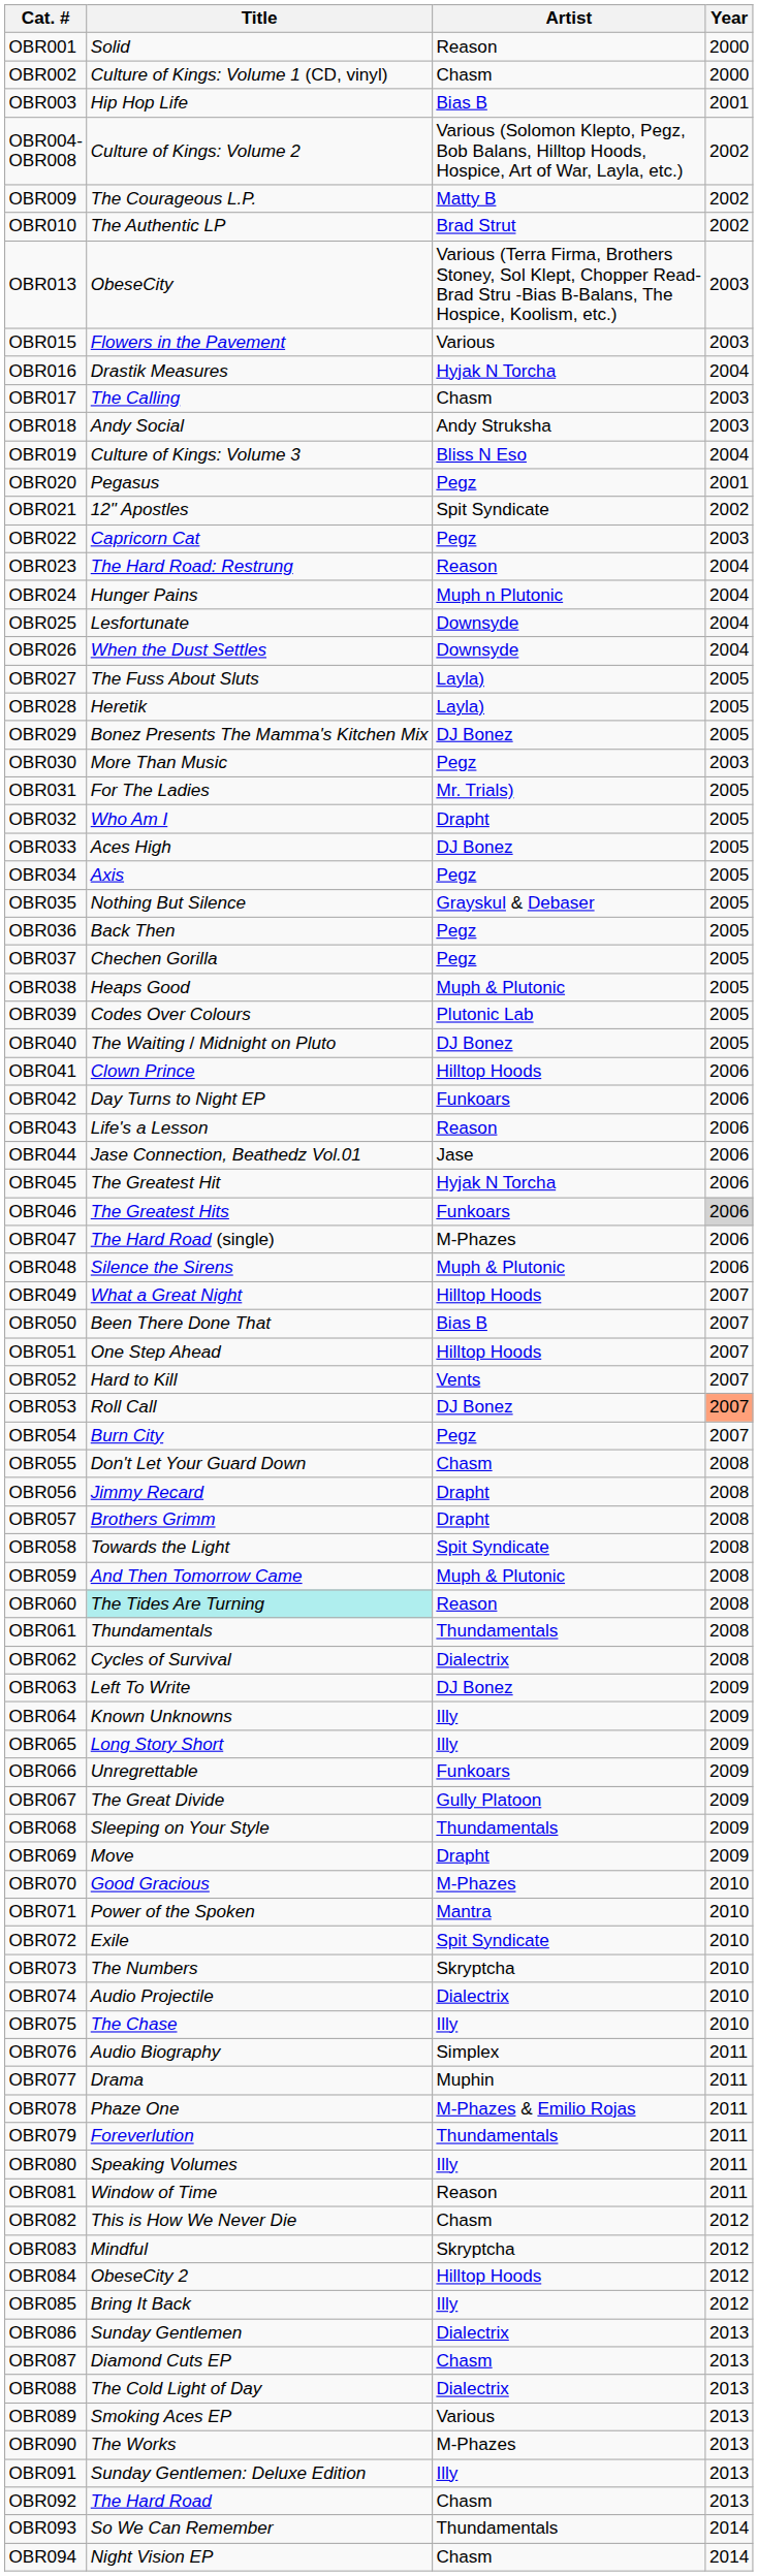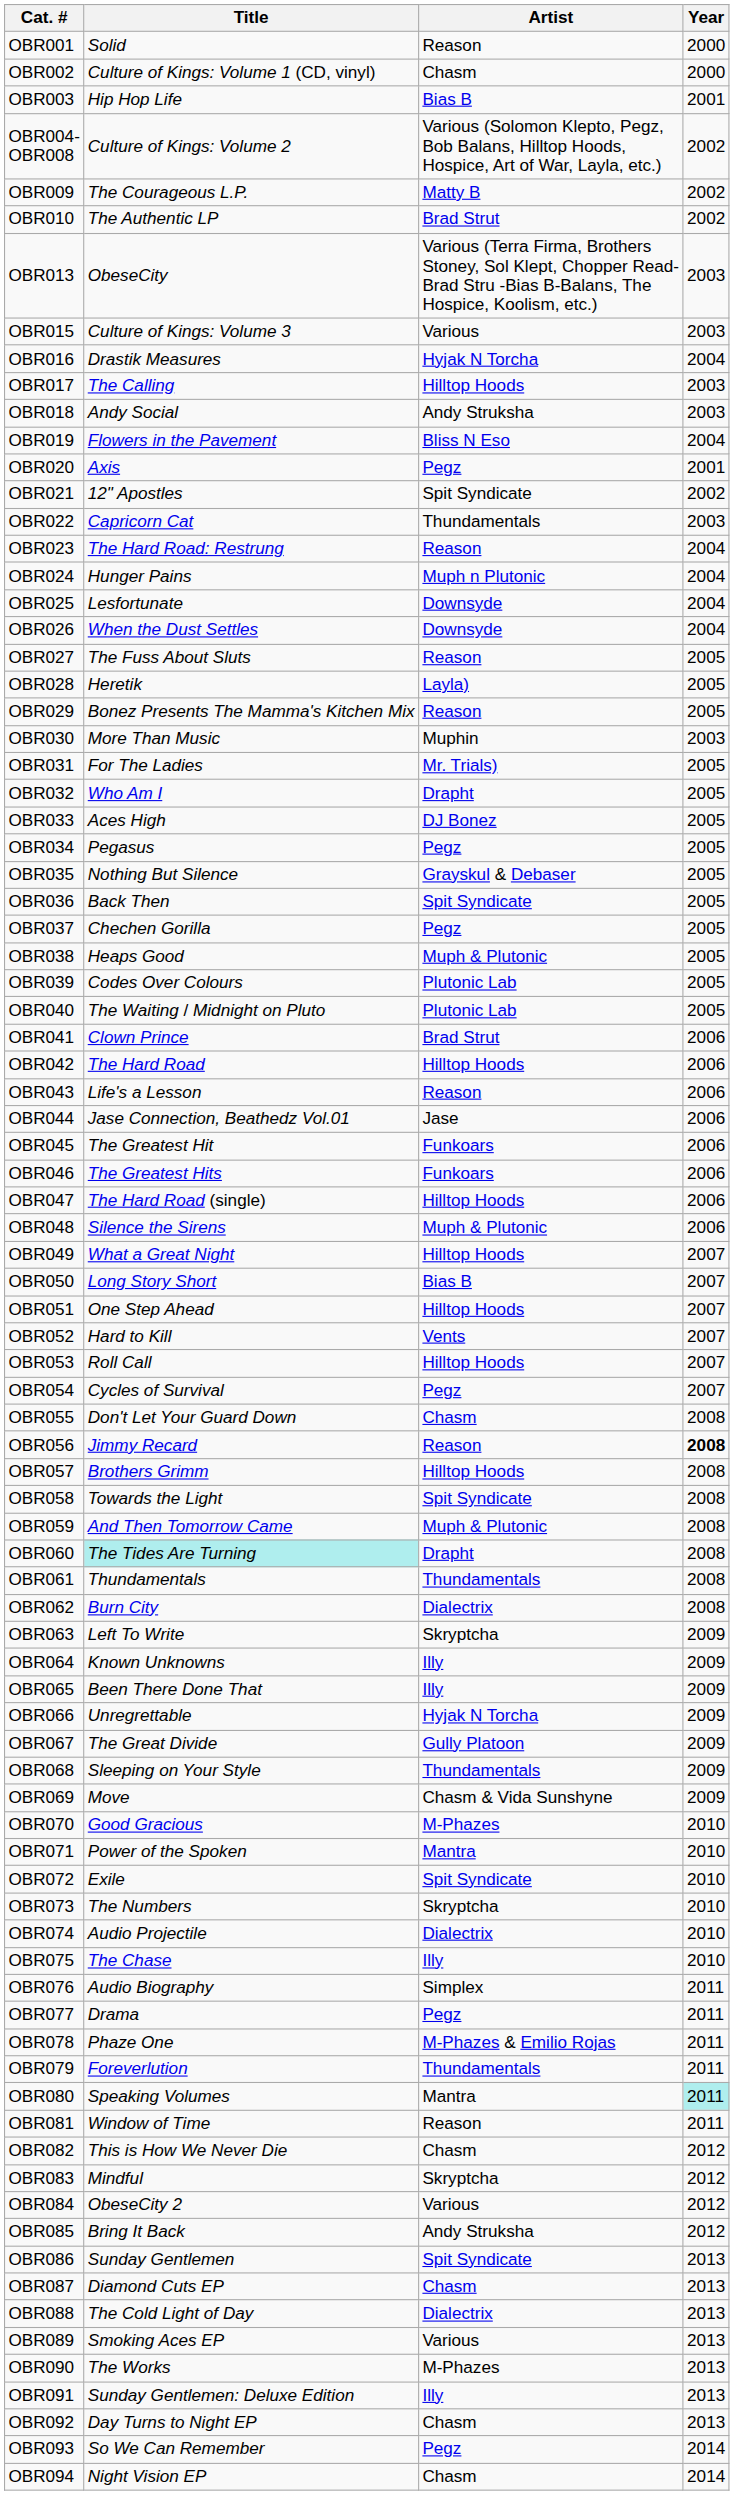 <table class="wikitable sortable">
 <tr>
 <th>Cat. #</th>
 <th>Title</th>
 <th scope="col" rowspan="1" style="width:15em;">Artist</th>
 <th>Year</th>
 </tr>
 <tr>
 <td>OBR001</td>
 <td><em>Solid </em></td>
 <td>Reason</td>
 <td>2000</td>
 </tr>
 <tr>
 <td>OBR002</td>
 <td><em>Culture of Kings: Volume 1</em> (CD, vinyl)</td>
 <td>Chasm</td>
 <td>2000</td>
 </tr>
 <tr>
 <td>OBR003</td>
 <td><em>Hip Hop Life</em></td>
 <td><a href='#'>Bias B</a></td>
 <td>2001</td>
 </tr>
 <tr>
 <td>OBR004-<br>OBR008</td>
 <td><em>Culture of Kings: Volume 2</em></td>
 <td>Various (Solomon Klepto, Pegz, Bob Balans, Hilltop Hoods, Hospice, Art of War, Layla, etc.)</td>
 <td>2002</td>
 </tr>
 <tr>
 <td>OBR009</td>
 <td><em>The Courageous L.P. </em></td>
 <td><a href='#'>Matty B</a></td>
 <td>2002</td>
 </tr>
 <tr>
 <td>OBR010</td>
 <td><em>The Authentic LP </em></td>
 <td><a href='#'>Brad Strut</a></td>
 <td>2002</td>
 </tr>
 <tr>
 <td>OBR013</td>
 <td><em>ObeseCity</em></td>
 <td>Various (Terra Firma, Brothers Stoney, Sol Klept, Chopper Read-Brad Stru -Bias B-Balans, The Hospice, Koolism, etc.)</td>
 <td>2003</td>
 </tr>
 <tr>
 <td>OBR015</td>
-<td><em><a href='#'>Flowers in the Pavement</a></em></td>
+<td><em>Culture of Kings: Volume 3</em></td>
 <td>Various</td>
 <td>2003</td>
 </tr>
 <tr>
 <td>OBR016</td>
 <td><em>Drastik Measures</em></td>
 <td><a href='#'>Hyjak N Torcha</a></td>
 <td>2004</td>
 </tr>
 <tr>
 <td>OBR017</td>
 <td><em><a href='#'>The Calling</a></em></td>
-<td>Chasm</td>
+<td><a href='#'>Hilltop Hoods</a></td>
 <td>2003</td>
 </tr>
 <tr>
 <td>OBR018</td>
 <td><em>Andy Social</em></td>
 <td>Andy Struksha</td>
 <td>2003</td>
 </tr>
 <tr>
 <td>OBR019</td>
-<td><em>Culture of Kings: Volume 3</em></td>
+<td><em><a href='#'>Flowers in the Pavement</a></em></td>
 <td><a href='#'>Bliss N Eso</a></td>
 <td>2004</td>
 </tr>
 <tr>
 <td>OBR020</td>
-<td><em>Pegasus</em></td>
+<td><em><a href='#'>Axis</a></em></td>
 <td><a href='#'>Pegz</a></td>
 <td>2001</td>
 </tr>
 <tr>
 <td>OBR021</td>
 <td><em>12" Apostles</em></td>
 <td>Spit Syndicate</td>
 <td>2002</td>
 </tr>
 <tr>
 <td>OBR022</td>
 <td><em><a href='#'>Capricorn Cat</a></em></td>
-<td><a href='#'>Pegz</a></td>
+<td>Thundamentals</td>
 <td>2003</td>
 </tr>
 <tr>
 <td>OBR023</td>
 <td><em><a href='#'>The Hard Road: Restrung</a></em></td>
 <td><a href='#'>Reason</a></td>
 <td>2004</td>
 </tr>
 <tr>
 <td>OBR024</td>
 <td><em>Hunger Pains</em></td>
 <td><a href='#'>Muph n Plutonic</a></td>
 <td>2004</td>
 </tr>
 <tr>
 <td>OBR025</td>
 <td><em>Lesfortunate</em></td>
 <td><a href='#'>Downsyde</a></td>
 <td>2004</td>
 </tr>
 <tr>
 <td>OBR026</td>
 <td><em><a href='#'>When the Dust Settles</a></em></td>
 <td><a href='#'>Downsyde</a></td>
 <td>2004</td>
 </tr>
 <tr>
 <td>OBR027</td>
 <td><em>The Fuss About Sluts</em></td>
-<td><a href='#'>Layla)</a></td>
+<td><a href='#'>Reason</a></td>
 <td>2005</td>
 </tr>
 <tr>
 <td>OBR028</td>
 <td><em>Heretik</em></td>
 <td><a href='#'>Layla)</a></td>
 <td>2005</td>
 </tr>
 <tr>
 <td>OBR029</td>
 <td><em>Bonez Presents The Mamma's Kitchen Mix</em></td>
-<td><a href='#'>DJ Bonez</a></td>
+<td><a href='#'>Reason</a></td>
 <td>2005</td>
 </tr>
 <tr>
 <td>OBR030</td>
 <td><em>More Than Music</em></td>
-<td><a href='#'>Pegz</a></td>
+<td>Muphin</td>
 <td>2003</td>
 </tr>
 <tr>
 <td>OBR031</td>
 <td><em>For The Ladies</em></td>
 <td><a href='#'>Mr. Trials)</a></td>
 <td>2005</td>
 </tr>
 <tr>
 <td>OBR032</td>
 <td><em><a href='#'>Who Am I</a></em></td>
 <td><a href='#'>Drapht</a></td>
 <td>2005</td>
 </tr>
 <tr>
 <td>OBR033</td>
 <td><em>Aces High</em></td>
 <td><a href='#'>DJ Bonez</a></td>
 <td>2005</td>
 </tr>
 <tr>
 <td>OBR034</td>
-<td><em><a href='#'>Axis</a></em></td>
+<td><em>Pegasus</em></td>
 <td><a href='#'>Pegz</a></td>
 <td>2005</td>
 </tr>
 <tr>
 <td>OBR035</td>
 <td><em>Nothing But Silence</em></td>
 <td><a href='#'>Grayskul</a> & <a href='#'>Debaser</a></td>
 <td>2005</td>
 </tr>
 <tr>
 <td>OBR036</td>
 <td><em>Back Then</em></td>
-<td><a href='#'>Pegz</a></td>
+<td><a href='#'>Spit Syndicate</a></td>
 <td>2005</td>
 </tr>
 <tr>
 <td>OBR037</td>
 <td><em>Chechen Gorilla</em></td>
 <td><a href='#'>Pegz</a></td>
 <td>2005</td>
 </tr>
 <tr>
 <td>OBR038</td>
 <td><em>Heaps Good</em></td>
 <td><a href='#'>Muph & Plutonic</a></td>
 <td>2005</td>
 </tr>
 <tr>
 <td>OBR039</td>
 <td><em>Codes Over Colours</em></td>
 <td><a href='#'>Plutonic Lab</a></td>
 <td>2005</td>
 </tr>
 <tr>
 <td>OBR040</td>
 <td><em>The Waiting</em> / <em>Midnight on Pluto</em></td>
-<td><a href='#'>DJ Bonez</a></td>
+<td><a href='#'>Plutonic Lab</a></td>
 <td>2005</td>
 </tr>
 <tr>
 <td>OBR041</td>
 <td><em><a href='#'>Clown Prince</a></em></td>
-<td><a href='#'>Hilltop Hoods</a></td>
+<td><a href='#'>Brad Strut</a></td>
 <td>2006</td>
 </tr>
 <tr>
 <td>OBR042</td>
-<td><em>Day Turns to Night EP</em></td>
-<td><a href='#'>Funkoars</a></td>
+<td><em><a href='#'>The Hard Road</a></em></td>
+<td><a href='#'>Hilltop Hoods</a></td>
 <td>2006</td>
 </tr>
 <tr>
 <td>OBR043</td>
 <td><em>Life's a Lesson</em></td>
 <td><a href='#'>Reason</a></td>
 <td>2006</td>
 </tr>
 <tr>
 <td>OBR044</td>
 <td><em>Jase Connection, Beathedz Vol.01</em></td>
 <td>Jase</td>
 <td>2006</td>
 </tr>
 <tr>
 <td>OBR045</td>
 <td><em>The Greatest Hit</em></td>
-<td><a href='#'>Hyjak N Torcha</a></td>
+<td><a href='#'>Funkoars</a></td>
 <td>2006</td>
 </tr>
 <tr>
 <td>OBR046</td>
 <td><em><a href='#'>The Greatest Hits</a></em></td>
 <td><a href='#'>Funkoars</a></td>
-<td style="background: lightgrey;">2006</td>
+<td>2006</td>
 </tr>
 <tr>
 <td>OBR047</td>
 <td><em><a href='#'>The Hard Road</a></em> (single)</td>
-<td>M-Phazes</td>
+<td><a href='#'>Hilltop Hoods</a></td>
 <td>2006</td>
 </tr>
 <tr>
 <td>OBR048</td>
 <td><em><a href='#'>Silence the Sirens</a></em></td>
 <td><a href='#'>Muph & Plutonic</a></td>
 <td>2006</td>
 </tr>
 <tr>
 <td>OBR049</td>
 <td><em><a href='#'>What a Great Night</a></em></td>
 <td><a href='#'>Hilltop Hoods</a></td>
 <td>2007</td>
 </tr>
 <tr>
 <td>OBR050</td>
-<td><em> Been There Done That </em></td>
+<td><em><a href='#'>Long Story Short</a></em></td>
 <td><a href='#'>Bias B</a></td>
 <td>2007</td>
 </tr>
 <tr>
 <td>OBR051</td>
 <td><em>One Step Ahead</em></td>
 <td><a href='#'>Hilltop Hoods</a></td>
 <td>2007</td>
 </tr>
 <tr>
 <td>OBR052</td>
 <td><em>Hard to Kill</em></td>
 <td><a href='#'>Vents</a></td>
 <td>2007</td>
 </tr>
 <tr>
 <td>OBR053</td>
 <td><em>Roll Call</em></td>
-<td><a href='#'>DJ Bonez</a></td>
-<td style="background: lightsalmon;">2007</td>
+<td><a href='#'>Hilltop Hoods</a></td>
+<td>2007</td>
 </tr>
 <tr>
 <td>OBR054</td>
-<td><em><a href='#'>Burn City</a></em></td>
+<td><em>Cycles of Survival</em></td>
 <td><a href='#'>Pegz</a></td>
 <td>2007</td>
 </tr>
 <tr>
 <td>OBR055</td>
 <td><em>   Don't Let Your Guard Down </em></td>
 <td><a href='#'>Chasm</a></td>
 <td>2008</td>
 </tr>
 <tr>
 <td>OBR056</td>
 <td><em><a href='#'>Jimmy Recard</a></em></td>
-<td><a href='#'>Drapht</a></td>
-<td>2008</td>
+<td><a href='#'>Reason</a></td>
+<td><strong>2008</strong></td>
 </tr>
 <tr>
 <td>OBR057</td>
 <td><em><a href='#'>Brothers Grimm</a></em></td>
-<td><a href='#'>Drapht</a></td>
+<td><a href='#'>Hilltop Hoods</a></td>
 <td>2008</td>
 </tr>
 <tr>
 <td>OBR058</td>
 <td><em>Towards the Light</em></td>
 <td><a href='#'>Spit Syndicate</a></td>
 <td>2008</td>
 </tr>
 <tr>
 <td>OBR059</td>
 <td><em><a href='#'>And Then Tomorrow Came</a></em></td>
 <td><a href='#'>Muph & Plutonic</a></td>
 <td>2008</td>
 </tr>
 <tr>
 <td>OBR060</td>
 <td style="background: paleturquoise;"><em>The Tides Are Turning</em></td>
-<td><a href='#'>Reason</a></td>
+<td><a href='#'>Drapht</a></td>
 <td>2008</td>
 </tr>
 <tr>
 <td>OBR061</td>
 <td><em>Thundamentals</em></td>
 <td><a href='#'>Thundamentals</a></td>
 <td>2008</td>
 </tr>
 <tr>
 <td>OBR062</td>
-<td><em>Cycles of Survival</em></td>
+<td><em><a href='#'>Burn City</a></em></td>
 <td><a href='#'>Dialectrix</a></td>
 <td>2008</td>
 </tr>
 <tr>
 <td>OBR063</td>
 <td><em>Left To Write</em></td>
-<td><a href='#'>DJ Bonez</a></td>
+<td>Skryptcha</td>
 <td>2009</td>
 </tr>
 <tr>
 <td>OBR064</td>
 <td><em>Known Unknowns</em></td>
 <td><a href='#'>Illy</a></td>
 <td>2009</td>
 </tr>
 <tr>
 <td>OBR065</td>
-<td><em><a href='#'>Long Story Short</a></em></td>
+<td><em> Been There Done That </em></td>
 <td><a href='#'>Illy</a></td>
 <td>2009</td>
 </tr>
 <tr>
 <td>OBR066</td>
 <td><em>Unregrettable</em></td>
-<td><a href='#'>Funkoars</a></td>
+<td><a href='#'>Hyjak N Torcha</a></td>
 <td>2009</td>
 </tr>
 <tr>
 <td>OBR067</td>
 <td><em>The Great Divide</em></td>
 <td><a href='#'>Gully Platoon</a></td>
 <td>2009</td>
 </tr>
 <tr>
 <td>OBR068</td>
 <td><em>Sleeping on Your Style</em></td>
 <td><a href='#'>Thundamentals</a></td>
 <td>2009</td>
 </tr>
 <tr>
 <td>OBR069</td>
 <td><em>Move</em></td>
-<td><a href='#'>Drapht</a></td>
+<td>Chasm & Vida Sunshyne</td>
 <td>2009</td>
 </tr>
 <tr>
 <td>OBR070</td>
 <td><em><a href='#'>Good Gracious</a></em></td>
 <td><a href='#'>M-Phazes</a></td>
 <td>2010</td>
 </tr>
 <tr>
 <td>OBR071</td>
 <td><em>  Power of the Spoken  </em></td>
 <td><a href='#'>Mantra</a></td>
 <td>2010</td>
 </tr>
 <tr>
 <td>OBR072</td>
 <td><em>Exile</em></td>
 <td><a href='#'>Spit Syndicate</a></td>
 <td>2010</td>
 </tr>
 <tr>
 <td>OBR073</td>
 <td><em>The Numbers</em></td>
 <td>Skryptcha</td>
 <td>2010</td>
 </tr>
 <tr>
 <td>OBR074</td>
 <td><em>Audio Projectile</em></td>
 <td><a href='#'>Dialectrix</a></td>
 <td>2010</td>
 </tr>
 <tr>
 <td>OBR075</td>
 <td><em><a href='#'>The Chase</a></em></td>
 <td><a href='#'>Illy</a></td>
 <td>2010</td>
 </tr>
 <tr>
 <td>OBR076</td>
 <td><em>Audio Biography</em></td>
 <td>Simplex</td>
 <td>2011</td>
 </tr>
 <tr>
 <td>OBR077</td>
 <td><em>Drama</em></td>
-<td>Muphin</td>
+<td><a href='#'>Pegz</a></td>
 <td>2011</td>
 </tr>
 <tr>
 <td>OBR078</td>
 <td><em>Phaze One</em></td>
 <td><a href='#'>M-Phazes</a> & <a href='#'>Emilio Rojas</a></td>
 <td>2011</td>
 </tr>
 <tr>
 <td>OBR079</td>
 <td><em><a href='#'>Foreverlution</a></em></td>
 <td><a href='#'>Thundamentals</a></td>
 <td>2011</td>
 </tr>
 <tr>
 <td>OBR080</td>
 <td><em>Speaking Volumes</em></td>
-<td><a href='#'>Illy</a></td>
-<td>2011</td>
+<td>Mantra</td>
+<td style="background: paleturquoise;">2011</td>
 </tr>
 <tr>
 <td>OBR081</td>
 <td><em>Window of Time </em></td>
 <td>Reason</td>
 <td>2011</td>
 </tr>
 <tr>
 <td>OBR082</td>
 <td><em>This is How We Never Die</em></td>
 <td>Chasm</td>
 <td>2012</td>
 </tr>
 <tr>
 <td>OBR083</td>
 <td><em>Mindful</em></td>
 <td>Skryptcha</td>
 <td>2012</td>
 </tr>
 <tr>
 <td>OBR084</td>
 <td><em>ObeseCity 2</em></td>
-<td><a href='#'>Hilltop Hoods</a></td>
+<td>Various</td>
 <td>2012</td>
 </tr>
 <tr>
 <td>OBR085</td>
 <td><em>Bring It Back</em></td>
-<td><a href='#'>Illy</a></td>
+<td>Andy Struksha</td>
 <td>2012</td>
 </tr>
 <tr>
 <td>OBR086</td>
 <td><em>Sunday Gentlemen </em></td>
-<td><a href='#'>Dialectrix</a></td>
+<td><a href='#'>Spit Syndicate</a></td>
 <td>2013</td>
 </tr>
 <tr>
 <td>OBR087</td>
 <td><em> Diamond Cuts EP   </em></td>
 <td><a href='#'>Chasm</a></td>
 <td>2013</td>
 </tr>
 <tr>
 <td>OBR088</td>
 <td><em> The Cold Light of Day   </em></td>
 <td><a href='#'>Dialectrix</a></td>
 <td>2013</td>
 </tr>
 <tr>
 <td>OBR089</td>
 <td><em>Smoking Aces EP</em></td>
 <td>Various</td>
 <td>2013</td>
 </tr>
 <tr>
 <td>OBR090</td>
 <td><em>The Works</em></td>
 <td>M-Phazes</td>
 <td>2013</td>
 </tr>
 <tr>
 <td>OBR091</td>
 <td><em>Sunday Gentlemen: Deluxe Edition</em></td>
 <td><a href='#'>Illy</a></td>
 <td>2013</td>
 </tr>
 <tr>
 <td>OBR092</td>
-<td><em><a href='#'>The Hard Road</a></em></td>
+<td><em>Day Turns to Night EP</em></td>
 <td>Chasm</td>
 <td>2013</td>
 </tr>
 <tr>
 <td>OBR093</td>
 <td><em>So We Can Remember</em></td>
-<td>Thundamentals</td>
+<td><a href='#'>Pegz</a></td>
 <td>2014</td>
 </tr>
 <tr>
 <td>OBR094</td>
 <td><em>Night Vision EP</em></td>
 <td>Chasm</td>
 <td>2014</td>
 </tr>
 </table>
